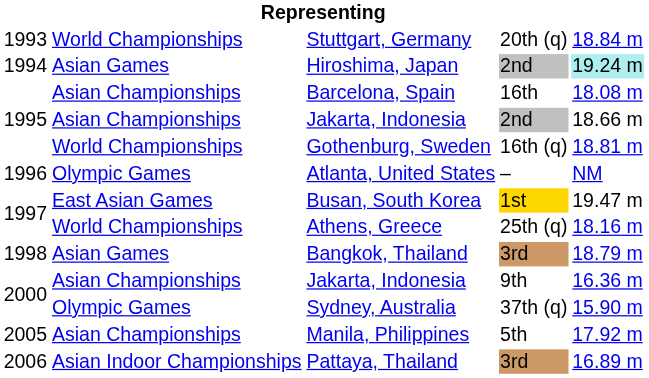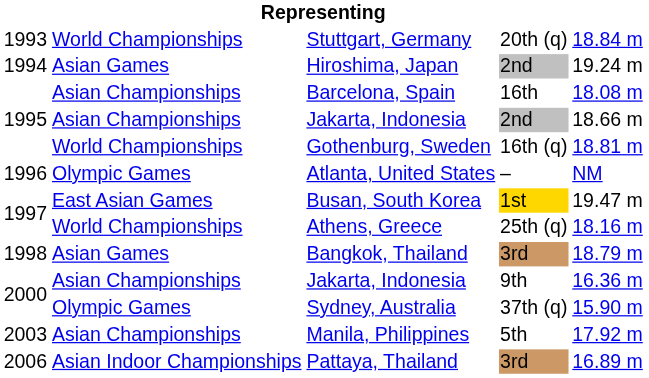 <table>
 <tr>
 <th colspan="6">Representing </th>
 </tr>
 <tr>
 <td>1993</td>
 <td><a href='#'>World Championships</a></td>
 <td><a href='#'>Stuttgart, Germany</a></td>
 <td>20th (q)</td>
 <td><a href='#'>18.84 m</a></td>
 </tr>
 <tr>
 <td>1994</td>
 <td><a href='#'>Asian Games</a></td>
 <td><a href='#'>Hiroshima, Japan</a></td>
 <td bgcolor=silver>2nd</td>
-<td style="background: paleturquoise;">19.24 m</td>
+<td>19.24 m</td>
 </tr>
 <tr>
 <td rowspan=3>1995</td>
 <td><a href='#'>Asian Championships</a></td>
 <td><a href='#'>Barcelona, Spain</a></td>
 <td>16th</td>
 <td><a href='#'>18.08 m</a></td>
 </tr>
 <tr>
 <td><a href='#'>Asian Championships</a></td>
 <td><a href='#'>Jakarta, Indonesia</a></td>
 <td bgcolor=silver>2nd</td>
 <td>18.66 m</td>
 </tr>
 <tr>
 <td><a href='#'>World Championships</a></td>
 <td><a href='#'>Gothenburg, Sweden</a></td>
 <td>16th (q)</td>
 <td><a href='#'>18.81 m</a></td>
 </tr>
 <tr>
 <td>1996</td>
 <td><a href='#'>Olympic Games</a></td>
 <td><a href='#'>Atlanta, United States</a></td>
 <td>–</td>
 <td><a href='#'>NM</a></td>
 </tr>
 <tr>
 <td rowspan=2>1997</td>
 <td><a href='#'>East Asian Games</a></td>
 <td><a href='#'>Busan, South Korea</a></td>
 <td bgcolor=gold>1st</td>
 <td>19.47 m</td>
 </tr>
 <tr>
 <td><a href='#'>World Championships</a></td>
 <td><a href='#'>Athens, Greece</a></td>
 <td>25th (q)</td>
 <td><a href='#'>18.16 m</a></td>
 </tr>
 <tr>
 <td>1998</td>
 <td><a href='#'>Asian Games</a></td>
 <td><a href='#'>Bangkok, Thailand</a></td>
 <td bgcolor=cc9966>3rd</td>
 <td><a href='#'>18.79 m</a></td>
 </tr>
 <tr>
 <td rowspan=2>2000</td>
 <td><a href='#'>Asian Championships</a></td>
 <td><a href='#'>Jakarta, Indonesia</a></td>
 <td>9th</td>
 <td><a href='#'>16.36 m</a></td>
 </tr>
 <tr>
 <td><a href='#'>Olympic Games</a></td>
 <td><a href='#'>Sydney, Australia</a></td>
 <td>37th (q)</td>
 <td><a href='#'>15.90 m</a></td>
 </tr>
 <tr>
-<td>2005</td>
+<td>2003</td>
 <td><a href='#'>Asian Championships</a></td>
 <td><a href='#'>Manila, Philippines</a></td>
 <td>5th</td>
 <td><a href='#'>17.92 m</a></td>
 </tr>
 <tr>
 <td>2006</td>
 <td><a href='#'>Asian Indoor Championships</a></td>
 <td><a href='#'>Pattaya, Thailand</a></td>
 <td bgcolor="cc9966">3rd</td>
 <td><a href='#'>16.89 m</a></td>
 </tr>
 </table>
